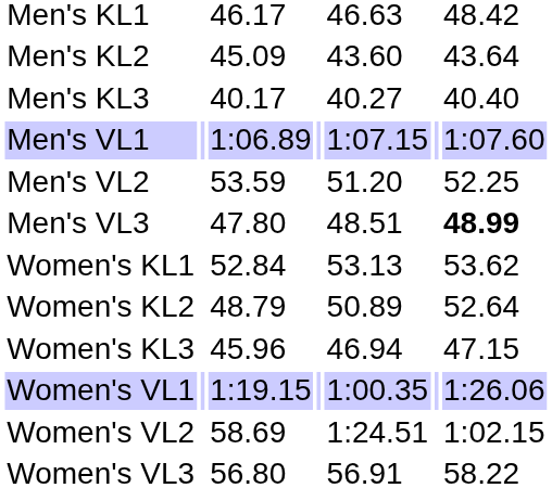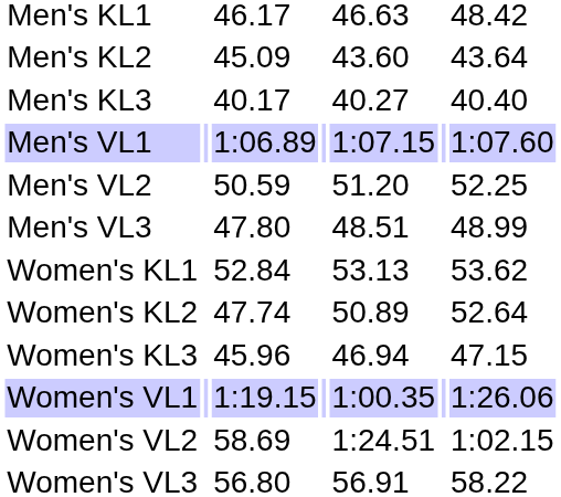 <table>
 <tr>
 <td>Men's KL1<br></td>
 <td></td>
 <td>46.17</td>
 <td></td>
 <td>46.63</td>
 <td></td>
 <td>48.42</td>
 </tr>
 <tr>
 <td>Men's KL2<br></td>
 <td></td>
 <td>45.09</td>
 <td></td>
 <td>43.60</td>
 <td></td>
 <td>43.64</td>
 </tr>
 <tr>
 <td>Men's KL3<br></td>
 <td></td>
 <td>40.17</td>
 <td></td>
 <td>40.27</td>
 <td></td>
 <td>40.40</td>
 </tr>
 <tr bgcolor=ccccff>
 <td>Men's VL1<br></td>
 <td></td>
 <td>1:06.89</td>
 <td></td>
 <td>1:07.15</td>
 <td></td>
 <td>1:07.60</td>
 </tr>
 <tr>
 <td>Men's VL2<br></td>
 <td></td>
-<td>53.59</td>
+<td>50.59</td>
 <td></td>
 <td>51.20</td>
 <td></td>
 <td>52.25</td>
 </tr>
 <tr>
 <td>Men's VL3<br></td>
 <td></td>
 <td>47.80</td>
 <td></td>
 <td>48.51</td>
 <td></td>
-<td><strong>48.99</strong></td>
+<td>48.99</td>
 </tr>
 <tr>
 <td>Women's KL1<br></td>
 <td></td>
 <td>52.84</td>
 <td></td>
 <td>53.13</td>
 <td></td>
 <td>53.62</td>
 </tr>
 <tr>
 <td>Women's KL2<br></td>
 <td></td>
-<td>48.79</td>
+<td>47.74</td>
 <td></td>
 <td>50.89</td>
 <td></td>
 <td>52.64</td>
 </tr>
 <tr>
 <td>Women's KL3<br></td>
 <td></td>
 <td>45.96</td>
 <td></td>
 <td>46.94</td>
 <td></td>
 <td>47.15</td>
 </tr>
 <tr bgcolor=ccccff>
 <td>Women's VL1<br></td>
 <td></td>
 <td>1:19.15</td>
 <td></td>
 <td>1:00.35</td>
 <td></td>
 <td>1:26.06</td>
 </tr>
 <tr>
 <td>Women's VL2<br></td>
 <td></td>
 <td>58.69</td>
 <td></td>
 <td>1:24.51</td>
 <td></td>
 <td>1:02.15</td>
 </tr>
 <tr>
 <td>Women's VL3<br></td>
 <td></td>
 <td>56.80</td>
 <td></td>
 <td>56.91</td>
 <td></td>
 <td>58.22</td>
 </tr>
 </table>
